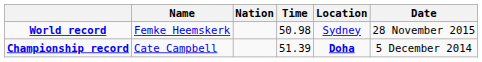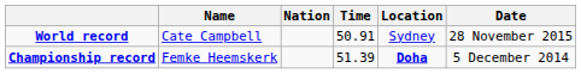 <table class=wikitable style=text-align:center>
 <tr>
 <th></th>
 <th>Name</th>
 <th>Nation</th>
 <th>Time</th>
 <th>Location</th>
 <th>Date</th>
 </tr>
 <tr>
 <td><strong><a href='#'>World record</a></strong></td>
-<td align=left><a href='#'>Femke Heemskerk</a></td>
+<td align=left><a href='#'>Cate Campbell</a></td>
 <td align=left></td>
-<td align=left>50.98</td>
+<td align=left>50.91</td>
 <td><a href='#'>Sydney</a></td>
 <td>28 November 2015</td>
 </tr>
 <tr>
 <td><strong><a href='#'>Championship record</a></strong></td>
-<td align=left><a href='#'>Cate Campbell</a></td>
+<td align=left><a href='#'>Femke Heemskerk</a></td>
 <td align=left></td>
 <td align=left>51.39</td>
 <td><strong><a href='#'>Doha</a></strong></td>
 <td>5 December 2014</td>
 </tr>
 </table>
